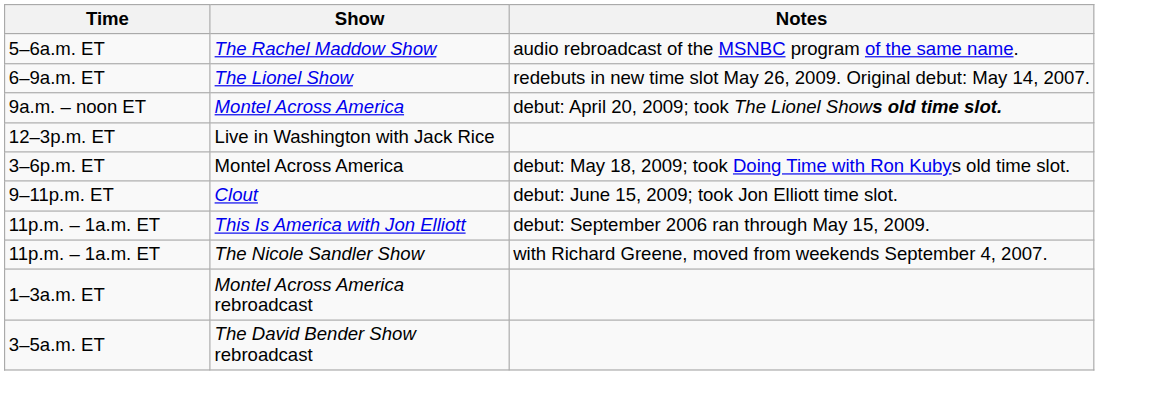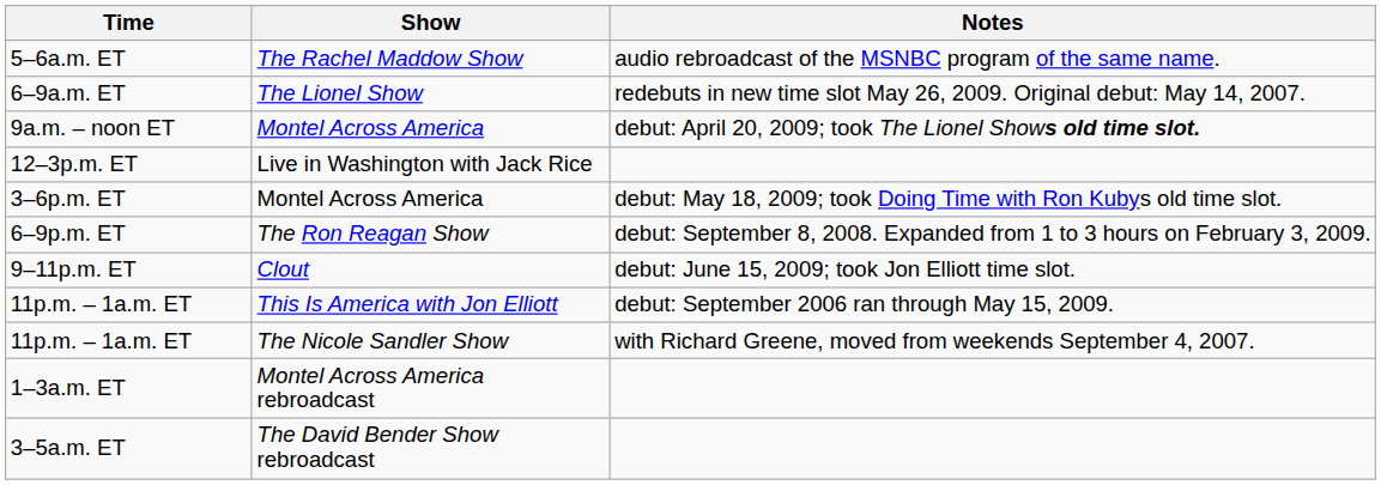 <table class="wikitable">
 <tr>
 <th width="170">Time</th>
 <th width="250">Show</th>
 <th>Notes</th>
 </tr>
 <tr>
 <td>5–6a.m. ET</td>
 <td><em><a href='#'>The Rachel Maddow Show</a></em></td>
 <td>audio rebroadcast of the <a href='#'>MSNBC</a> program <a href='#'>of the same name</a>.</td>
 </tr>
 <tr>
 <td>6–9a.m. ET</td>
 <td><em><a href='#'>The Lionel Show</a></em></td>
 <td>redebuts in new time slot May 26, 2009.  Original debut: May 14, 2007.</td>
 </tr>
 <tr>
 <td>9a.m. – noon ET</td>
 <td><em><a href='#'>Montel Across America</a></em></td>
 <td>debut: April 20, 2009; took <em>The Lionel Show<strong>s old time slot.</td>
 </tr>
 <tr>
 <td>12–3p.m. ET</td>
 <td></em>Live in Washington with Jack Rice<em></td>
 <td></td>
 </tr>
 <tr>
 <td>3–6p.m. ET</td>
 <td></em>Montel Across America<em></td>
 <td>debut: May 18, 2009; took </em><a href='#'>Doing Time with Ron Kuby</a></strong>s old time slot.</td>
 </tr>
 <tr>
+<td>6–9p.m. ET</td>
+<td><em>The <a href='#'>Ron Reagan</a> Show</em></td>
+<td>debut: September 8, 2008.  Expanded from 1 to 3 hours on February 3, 2009.</td>
+</tr>
+<tr>
 <td>9–11p.m. ET</td>
 <td><em><a href='#'>Clout</a></em></td>
 <td>debut: June 15, 2009; took Jon Elliott time slot.</td>
 </tr>
 <tr>
 <td>11p.m. – 1a.m. ET</td>
 <td><em><a href='#'>This Is America with Jon Elliott</a></em></td>
 <td>debut: September 2006 ran through May 15, 2009.</td>
 </tr>
 <tr>
 <td>11p.m. – 1a.m. ET</td>
 <td><em>The Nicole Sandler Show</em></td>
 <td>with Richard Greene, moved from weekends September 4, 2007.</td>
 </tr>
 <tr>
 <td>1–3a.m. ET</td>
 <td><em>Montel Across America</em> rebroadcast</td>
 <td></td>
 </tr>
 <tr>
 <td>3–5a.m. ET</td>
 <td><em>The David Bender Show</em> rebroadcast</td>
 <td></td>
 </tr>
 </table>
